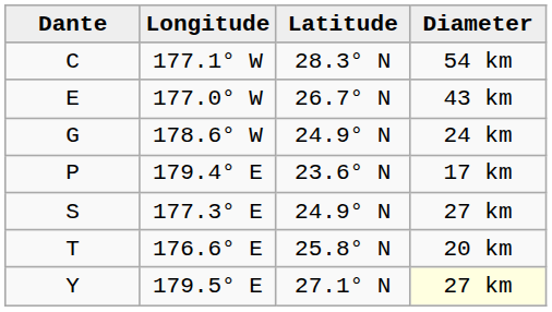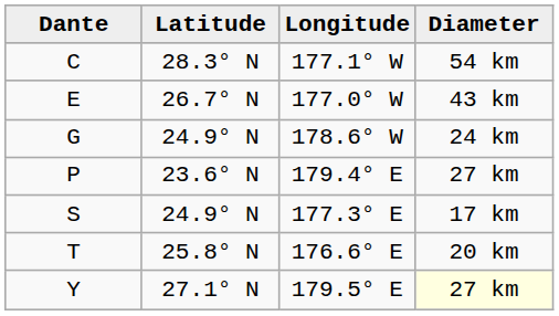 <table class="wikitable">
 <tr>
 <th width="25%" style="background:#eeeeee;">Dante</th>
+<th width="25%" style="background:#eeeeee;">Latitude</th>
 <th width="25%" style="background:#eeeeee;">Longitude</th>
-<th width="25%" style="background:#eeeeee;">Latitude</th>
 <th width="25%" style="background:#eeeeee;">Diameter</th>
 </tr>
 <tr>
 <td align="center">C</td>
+<td align="center">28.3° N</td>
 <td align="center">177.1° W</td>
-<td align="center">28.3° N</td>
 <td align="center">54 km</td>
 </tr>
 <tr>
 <td align="center">E</td>
+<td align="center">26.7° N</td>
 <td align="center">177.0° W</td>
-<td align="center">26.7° N</td>
 <td align="center">43 km</td>
 </tr>
 <tr>
 <td align="center">G</td>
+<td align="center">24.9° N</td>
 <td align="center">178.6° W</td>
-<td align="center">24.9° N</td>
 <td align="center">24 km</td>
 </tr>
 <tr>
 <td align="center">P</td>
+<td align="center">23.6° N</td>
 <td align="center">179.4° E</td>
-<td align="center">23.6° N</td>
+<td align="center">27 km</td>
+</tr>
+<tr>
+<td align="center">S</td>
+<td align="center">24.9° N</td>
+<td align="center">177.3° E</td>
 <td align="center">17 km</td>
 </tr>
 <tr>
-<td align="center">S</td>
-<td align="center">177.3° E</td>
-<td align="center">24.9° N</td>
-<td align="center">27 km</td>
-</tr>
-<tr>
 <td align="center">T</td>
+<td align="center">25.8° N</td>
 <td align="center">176.6° E</td>
-<td align="center">25.8° N</td>
 <td align="center">20 km</td>
 </tr>
 <tr>
 <td align="center">Y</td>
+<td align="center">27.1° N</td>
 <td align="center">179.5° E</td>
-<td align="center">27.1° N</td>
 <td align="center" style="background: lightyellow;">27 km</td>
 </tr>
 </table>
